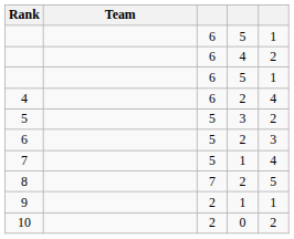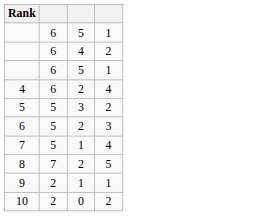 <table class="wikitable" style="text-align: center;">
 <tr>
 <th width=40>Rank</th>
-<th width=180>Team</th>
 <th width=30></th>
 <th width=30></th>
 <th width=30></th>
 </tr>
 <tr>
 <td></td>
-<td align="left"></td>
 <td>6</td>
 <td>5</td>
 <td>1</td>
 </tr>
 <tr>
 <td></td>
-<td align="left"></td>
 <td>6</td>
 <td>4</td>
 <td>2</td>
 </tr>
 <tr>
 <td></td>
-<td align="left"></td>
 <td>6</td>
 <td>5</td>
 <td>1</td>
 </tr>
 <tr>
 <td>4</td>
-<td align="left"></td>
 <td>6</td>
 <td>2</td>
 <td>4</td>
 </tr>
 <tr>
 <td>5</td>
-<td align="left"></td>
 <td>5</td>
 <td>3</td>
 <td>2</td>
 </tr>
 <tr>
 <td>6</td>
-<td align="left"></td>
 <td>5</td>
 <td>2</td>
 <td>3</td>
 </tr>
 <tr>
 <td>7</td>
-<td align="left"></td>
 <td>5</td>
 <td>1</td>
 <td>4</td>
 </tr>
 <tr>
 <td>8</td>
-<td align="left"></td>
 <td>7</td>
 <td>2</td>
 <td>5</td>
 </tr>
 <tr>
 <td>9</td>
-<td align="left"></td>
 <td>2</td>
 <td>1</td>
 <td>1</td>
 </tr>
 <tr>
 <td>10</td>
-<td align="left"></td>
 <td>2</td>
 <td>0</td>
 <td>2</td>
 </tr>
 </table>
